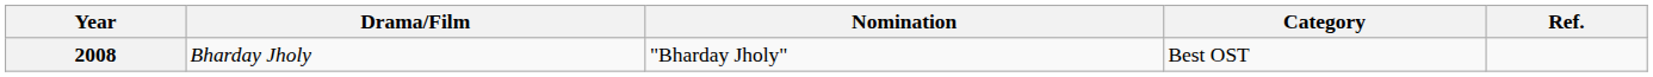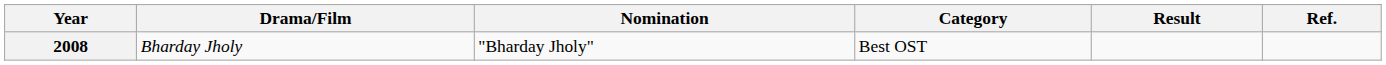 <table class="wikitable plainrowheaders" width="100%" "textcolor:#000;">
 <tr>
 <th>Year</th>
 <th>Drama/Film</th>
 <th>Nomination</th>
 <th>Category</th>
+<th>Result</th>
 <th>Ref.</th>
 </tr>
 <tr>
 <th>2008</th>
 <td><em>Bharday Jholy</em></td>
 <td>"Bharday Jholy"</td>
 <td>Best OST</td>
 <td></td>
+<td></td>
 </tr>
 </table>
